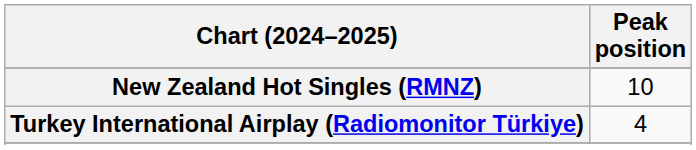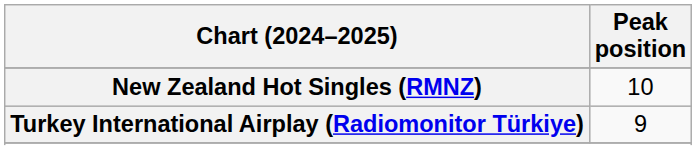 <table class="wikitable sortable plainrowheaders" style="text-align:center">
 <tr>
 <th scope="col">Chart (2024–2025)</th>
 <th scope="col">Peak<br>position</th>
 </tr>
 <tr>
 </tr>
 <tr>
 <th scope="row">New Zealand Hot Singles (<a href='#'>RMNZ</a>)</th>
 <td>10</td>
 </tr>
 <tr>
 <th scope="row">Turkey International Airplay (<a href='#'>Radiomonitor Türkiye</a>)</th>
-<td>4</td>
+<td>9</td>
 </tr>
 <tr>
 </tr>
 <tr>
 </tr>
 <tr>
 </tr>
 <tr>
 </tr>
 </table>
